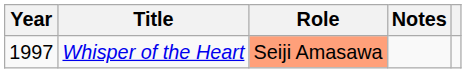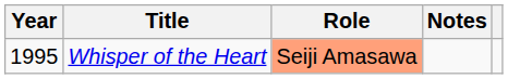 <table class="wikitable">
 <tr>
 <th>Year</th>
 <th>Title</th>
 <th>Role</th>
 <th>Notes</th>
 <th></th>
 </tr>
 <tr>
-<td>1997</td>
+<td>1995</td>
 <td><em><a href='#'>Whisper of the Heart</a></em></td>
 <td style="background: lightsalmon;">Seiji Amasawa</td>
 <td></td>
 <td></td>
 </tr>
 </table>
